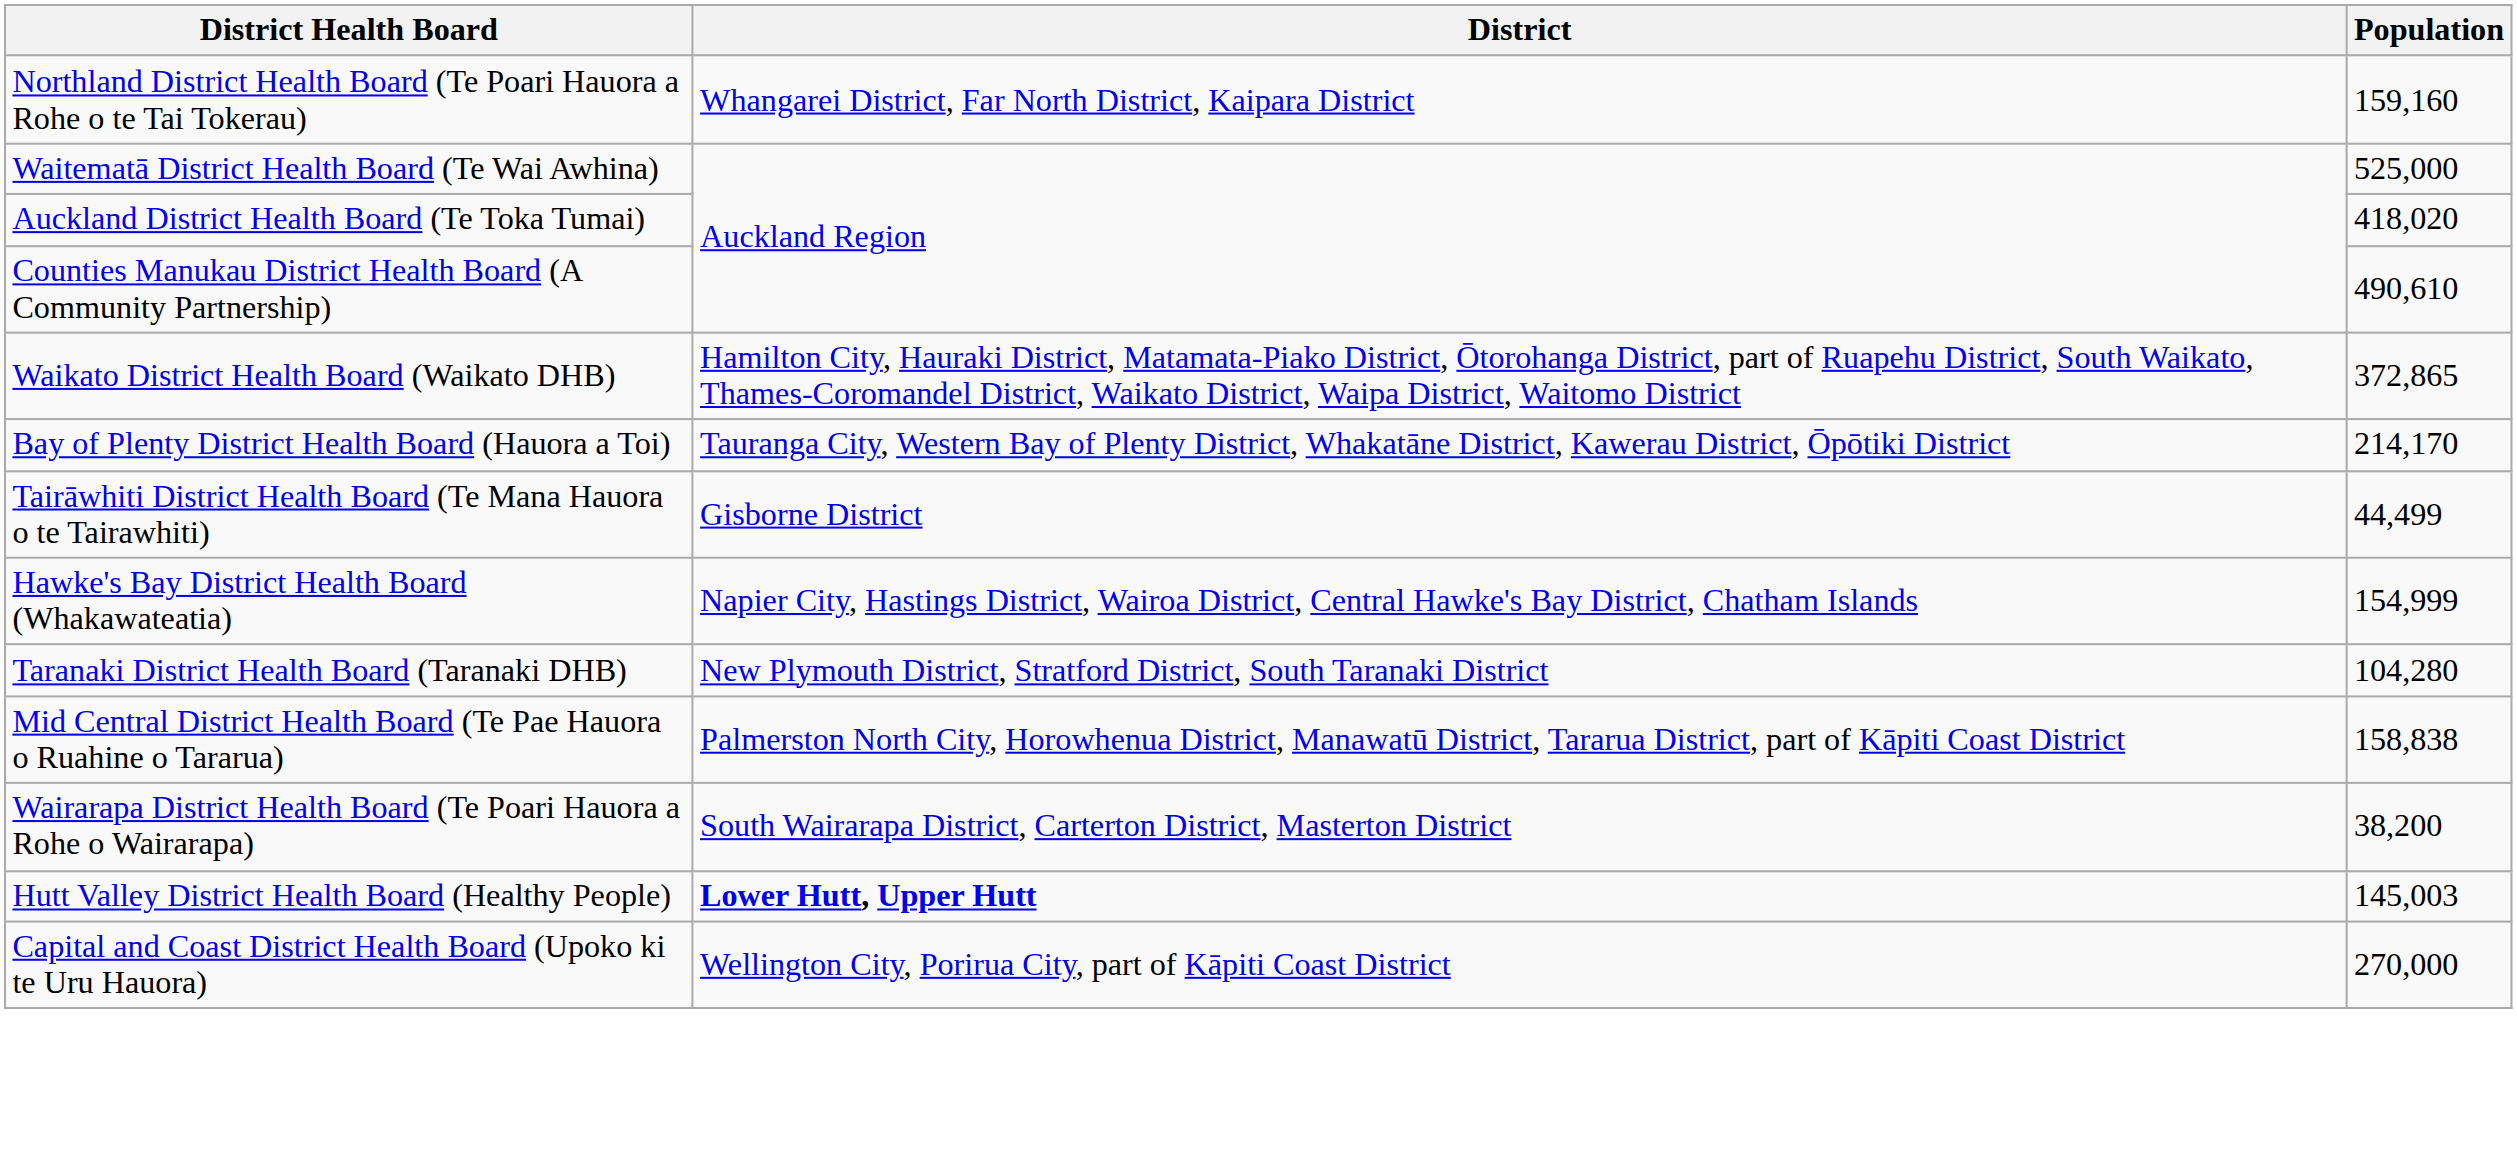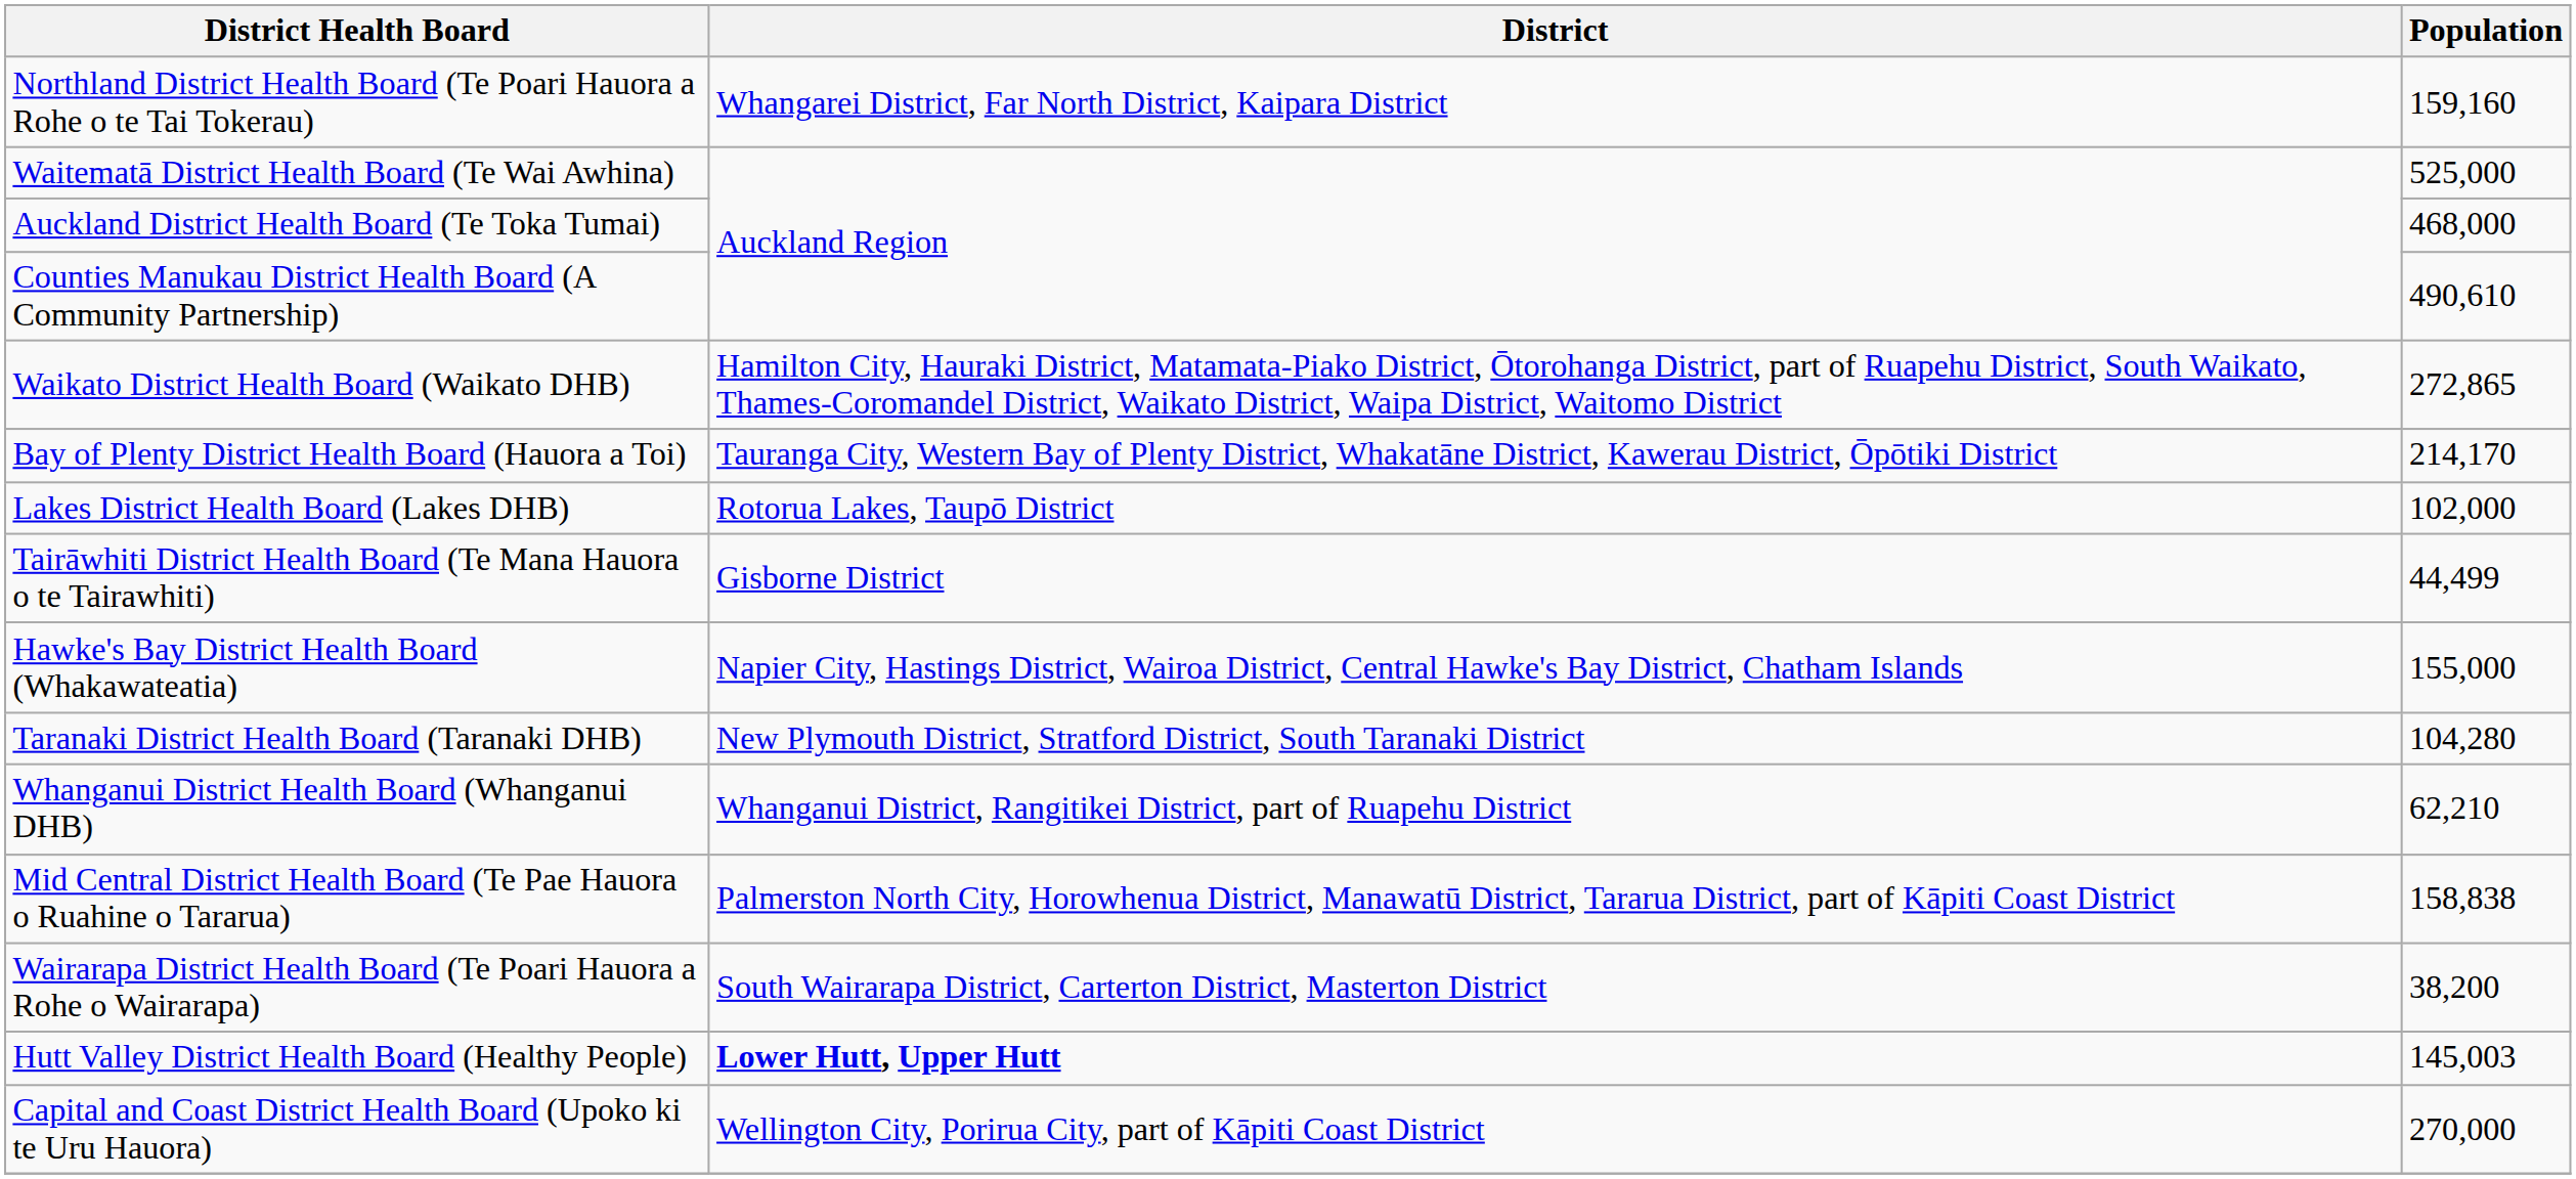 <table class=wikitable>
 <tr>
 <th>District Health Board</th>
 <th>District</th>
 <th>Population</th>
 </tr>
 <tr>
 <td><a href='#'>Northland District Health Board</a> (Te Poari Hauora a Rohe o te Tai Tokerau)</td>
 <td><a href='#'>Whangarei District</a>, <a href='#'>Far North District</a>, <a href='#'>Kaipara District</a></td>
 <td>159,160</td>
 </tr>
 <tr>
 <td><a href='#'>Waitematā District Health Board</a> (Te Wai Awhina)</td>
 <td rowspan="3"><a href='#'>Auckland Region</a></td>
 <td>525,000</td>
 </tr>
 <tr>
 <td><a href='#'>Auckland District Health Board</a> (Te Toka Tumai)</td>
-<td>418,020</td>
+<td>468,000</td>
 </tr>
 <tr>
 <td><a href='#'>Counties Manukau District Health Board</a> (A Community Partnership)</td>
 <td>490,610</td>
 </tr>
 <tr>
 <td><a href='#'>Waikato District Health Board</a> (Waikato DHB)</td>
 <td><a href='#'>Hamilton City</a>, <a href='#'>Hauraki District</a>, <a href='#'>Matamata-Piako District</a>, <a href='#'>Ōtorohanga District</a>, part of <a href='#'>Ruapehu District</a>, <a href='#'>South Waikato</a>, <a href='#'>Thames-Coromandel District</a>, <a href='#'>Waikato District</a>, <a href='#'>Waipa District</a>, <a href='#'>Waitomo District</a></td>
-<td>372,865</td>
+<td>272,865</td>
 </tr>
 <tr>
 <td><a href='#'>Bay of Plenty District Health Board</a> (Hauora a Toi)</td>
 <td><a href='#'>Tauranga City</a>, <a href='#'>Western Bay of Plenty District</a>, <a href='#'>Whakatāne District</a>, <a href='#'>Kawerau District</a>, <a href='#'>Ōpōtiki District</a></td>
 <td>214,170</td>
+</tr>
+<tr>
+<td><a href='#'>Lakes District Health Board</a> (Lakes DHB)</td>
+<td><a href='#'>Rotorua Lakes</a>, <a href='#'>Taupō District</a></td>
+<td>102,000</td>
 </tr>
 <tr>
 <td><a href='#'>Tairāwhiti District Health Board</a> (Te Mana Hauora o te Tairawhiti)</td>
 <td><a href='#'>Gisborne District</a></td>
 <td>44,499</td>
 </tr>
 <tr>
 <td><a href='#'>Hawke's Bay District Health Board</a> (Whakawateatia)</td>
 <td><a href='#'>Napier City</a>, <a href='#'>Hastings District</a>, <a href='#'>Wairoa District</a>, <a href='#'>Central Hawke's Bay District</a>, <a href='#'>Chatham Islands</a></td>
-<td>154,999</td>
+<td>155,000</td>
 </tr>
 <tr>
 <td><a href='#'>Taranaki District Health Board</a> (Taranaki DHB)</td>
 <td><a href='#'>New Plymouth District</a>, <a href='#'>Stratford District</a>, <a href='#'>South Taranaki District</a></td>
 <td>104,280</td>
+</tr>
+<tr>
+<td><a href='#'>Whanganui District Health Board</a> (Whanganui DHB)</td>
+<td><a href='#'>Whanganui District</a>, <a href='#'>Rangitikei District</a>, part of <a href='#'>Ruapehu District</a></td>
+<td>62,210</td>
 </tr>
 <tr>
 <td><a href='#'>Mid Central District Health Board</a> (Te Pae Hauora o Ruahine o Tararua)</td>
 <td><a href='#'>Palmerston North City</a>, <a href='#'>Horowhenua District</a>, <a href='#'>Manawatū District</a>, <a href='#'>Tararua District</a>, part of <a href='#'>Kāpiti Coast District</a></td>
 <td>158,838</td>
 </tr>
 <tr>
 <td><a href='#'>Wairarapa District Health Board</a> (Te Poari Hauora a Rohe o Wairarapa)</td>
 <td><a href='#'>South Wairarapa District</a>, <a href='#'>Carterton District</a>, <a href='#'>Masterton District</a></td>
 <td>38,200</td>
 </tr>
 <tr>
 <td><a href='#'>Hutt Valley District Health Board</a> (Healthy People)</td>
 <td><strong><a href='#'>Lower Hutt</a>, <a href='#'>Upper Hutt</a></strong></td>
 <td>145,003</td>
 </tr>
 <tr>
 <td><a href='#'>Capital and Coast District Health Board</a> (Upoko ki te Uru Hauora)</td>
 <td><a href='#'>Wellington City</a>, <a href='#'>Porirua City</a>, part of <a href='#'>Kāpiti Coast District</a></td>
 <td>270,000</td>
 </tr>
 <tr>
 </tr>
 </table>
